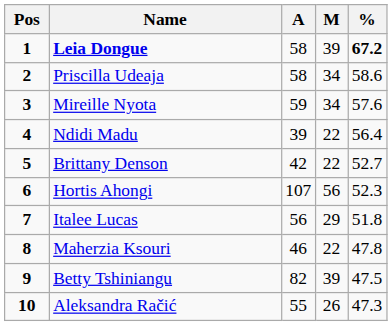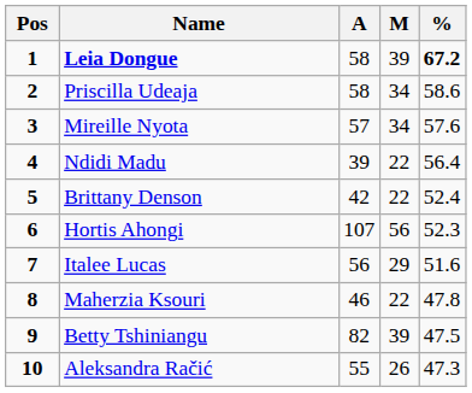 <table class="wikitable" style="text-align:center; font-size:90%;">
 <tr>
 <th width=30px>Pos</th>
 <th width=185px>Name</th>
 <th width=20px>A</th>
 <th width=20px>M</th>
 <th width=25px>%</th>
 </tr>
 <tr>
 <td><strong>1</strong></td>
 <td align=left> <strong><a href='#'>Leia Dongue</a></strong></td>
 <td align=center>58</td>
 <td align=center>39</td>
 <td align=center><strong>67.2</strong></td>
 </tr>
 <tr>
 <td><strong>2</strong></td>
 <td align=left> <a href='#'>Priscilla Udeaja</a></td>
 <td align=center>58</td>
 <td align=center>34</td>
 <td align=center>58.6</td>
 </tr>
 <tr>
 <td><strong>3</strong></td>
 <td align=left> <a href='#'>Mireille Nyota</a></td>
-<td align=center>59</td>
+<td align=center>57</td>
 <td align=center>34</td>
 <td align=center>57.6</td>
 </tr>
 <tr>
 <td><strong>4</strong></td>
 <td align=left> <a href='#'>Ndidi Madu</a></td>
 <td align=center>39</td>
 <td align=center>22</td>
 <td>56.4</td>
 </tr>
 <tr>
 <td><strong>5</strong></td>
 <td align=left> <a href='#'>Brittany Denson</a></td>
 <td align=center>42</td>
 <td align=center>22</td>
-<td align=center>52.7</td>
+<td align=center>52.4</td>
 </tr>
 <tr>
 <td><strong>6</strong></td>
 <td align=left> <a href='#'>Hortis Ahongi</a></td>
 <td align=center>107</td>
 <td align=center>56</td>
 <td align=center>52.3</td>
 </tr>
 <tr>
 <td><strong>7</strong></td>
 <td align=left> <a href='#'>Italee Lucas</a></td>
 <td align=center>56</td>
 <td align=center>29</td>
-<td align=center>51.8</td>
+<td align=center>51.6</td>
 </tr>
 <tr>
 <td><strong>8</strong></td>
 <td align=left> <a href='#'>Maherzia Ksouri</a></td>
 <td align=center>46</td>
 <td align=center>22</td>
 <td align=center>47.8</td>
 </tr>
 <tr>
 <td><strong>9</strong></td>
 <td align=left> <a href='#'>Betty Tshiniangu</a></td>
 <td align=center>82</td>
 <td align=center>39</td>
 <td align=center>47.5</td>
 </tr>
 <tr>
 <td><strong>10</strong></td>
 <td align=left> <a href='#'>Aleksandra Račić</a></td>
 <td align=center>55</td>
 <td align=center>26</td>
 <td align=center>47.3</td>
 </tr>
 </table>
